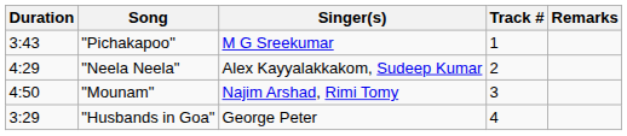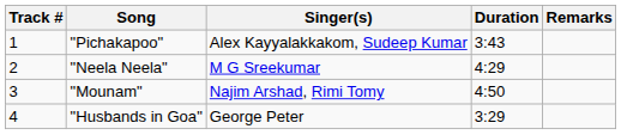 <table class="wikitable" style="font-size:95%;">
 <tr>
-<th>Duration</th>
+<th>Track #</th>
 <th>Song</th>
 <th>Singer(s)</th>
-<th>Track #</th>
+<th>Duration</th>
 <th>Remarks</th>
 </tr>
 <tr>
+<td>1</td>
+<td>"Pichakapoo"</td>
+<td>Alex Kayyalakkakom, <a href='#'>Sudeep Kumar</a></td>
 <td>3:43</td>
-<td>"Pichakapoo"</td>
-<td><a href='#'>M G Sreekumar</a></td>
-<td>1</td>
 <td></td>
 </tr>
 <tr>
+<td>2</td>
+<td>"Neela Neela"</td>
+<td><a href='#'>M G Sreekumar</a></td>
 <td>4:29</td>
-<td>"Neela Neela"</td>
-<td>Alex Kayyalakkakom, <a href='#'>Sudeep Kumar</a></td>
-<td>2</td>
 <td></td>
 </tr>
 <tr>
-<td>4:50</td>
+<td>3</td>
 <td>"Mounam"</td>
 <td><a href='#'>Najim Arshad</a>, <a href='#'>Rimi Tomy</a></td>
-<td>3</td>
+<td>4:50</td>
 <td></td>
 </tr>
 <tr>
-<td>3:29</td>
+<td>4</td>
 <td>"Husbands in Goa"</td>
 <td>George Peter</td>
-<td>4</td>
+<td>3:29</td>
 <td></td>
 </tr>
 </table>
